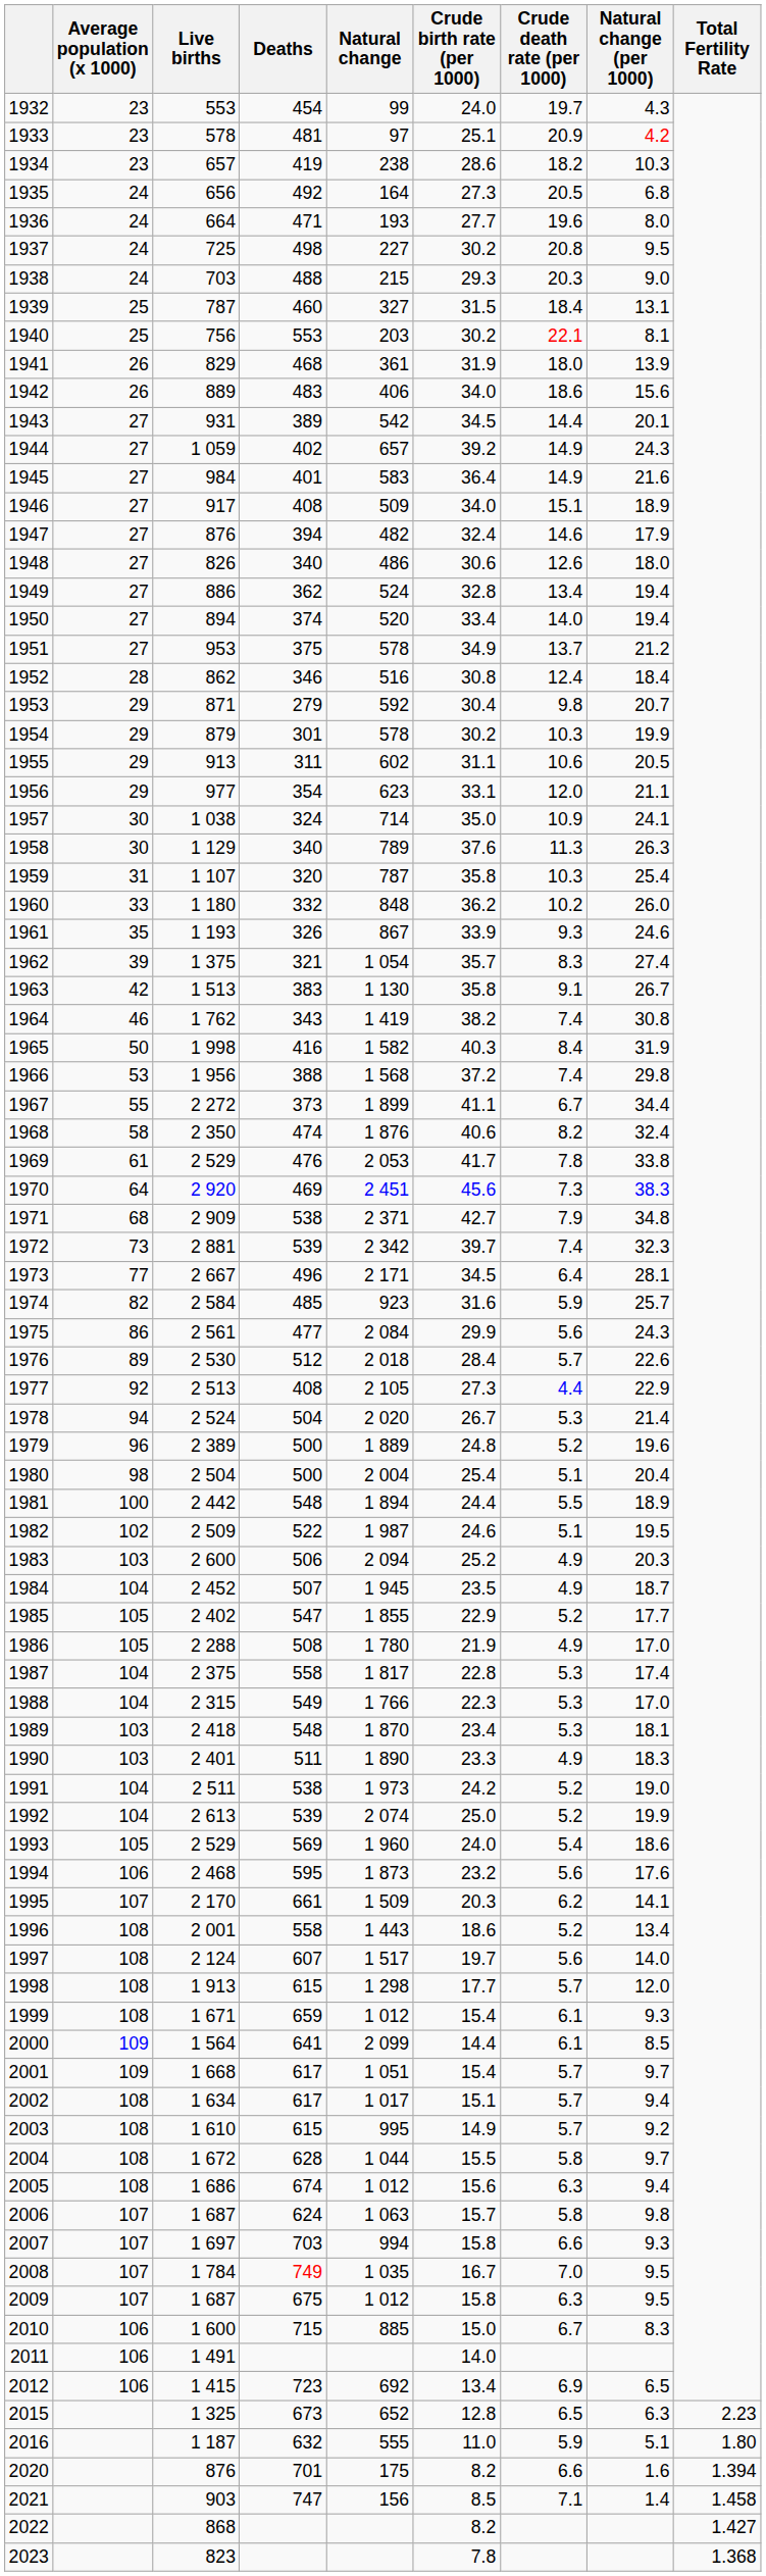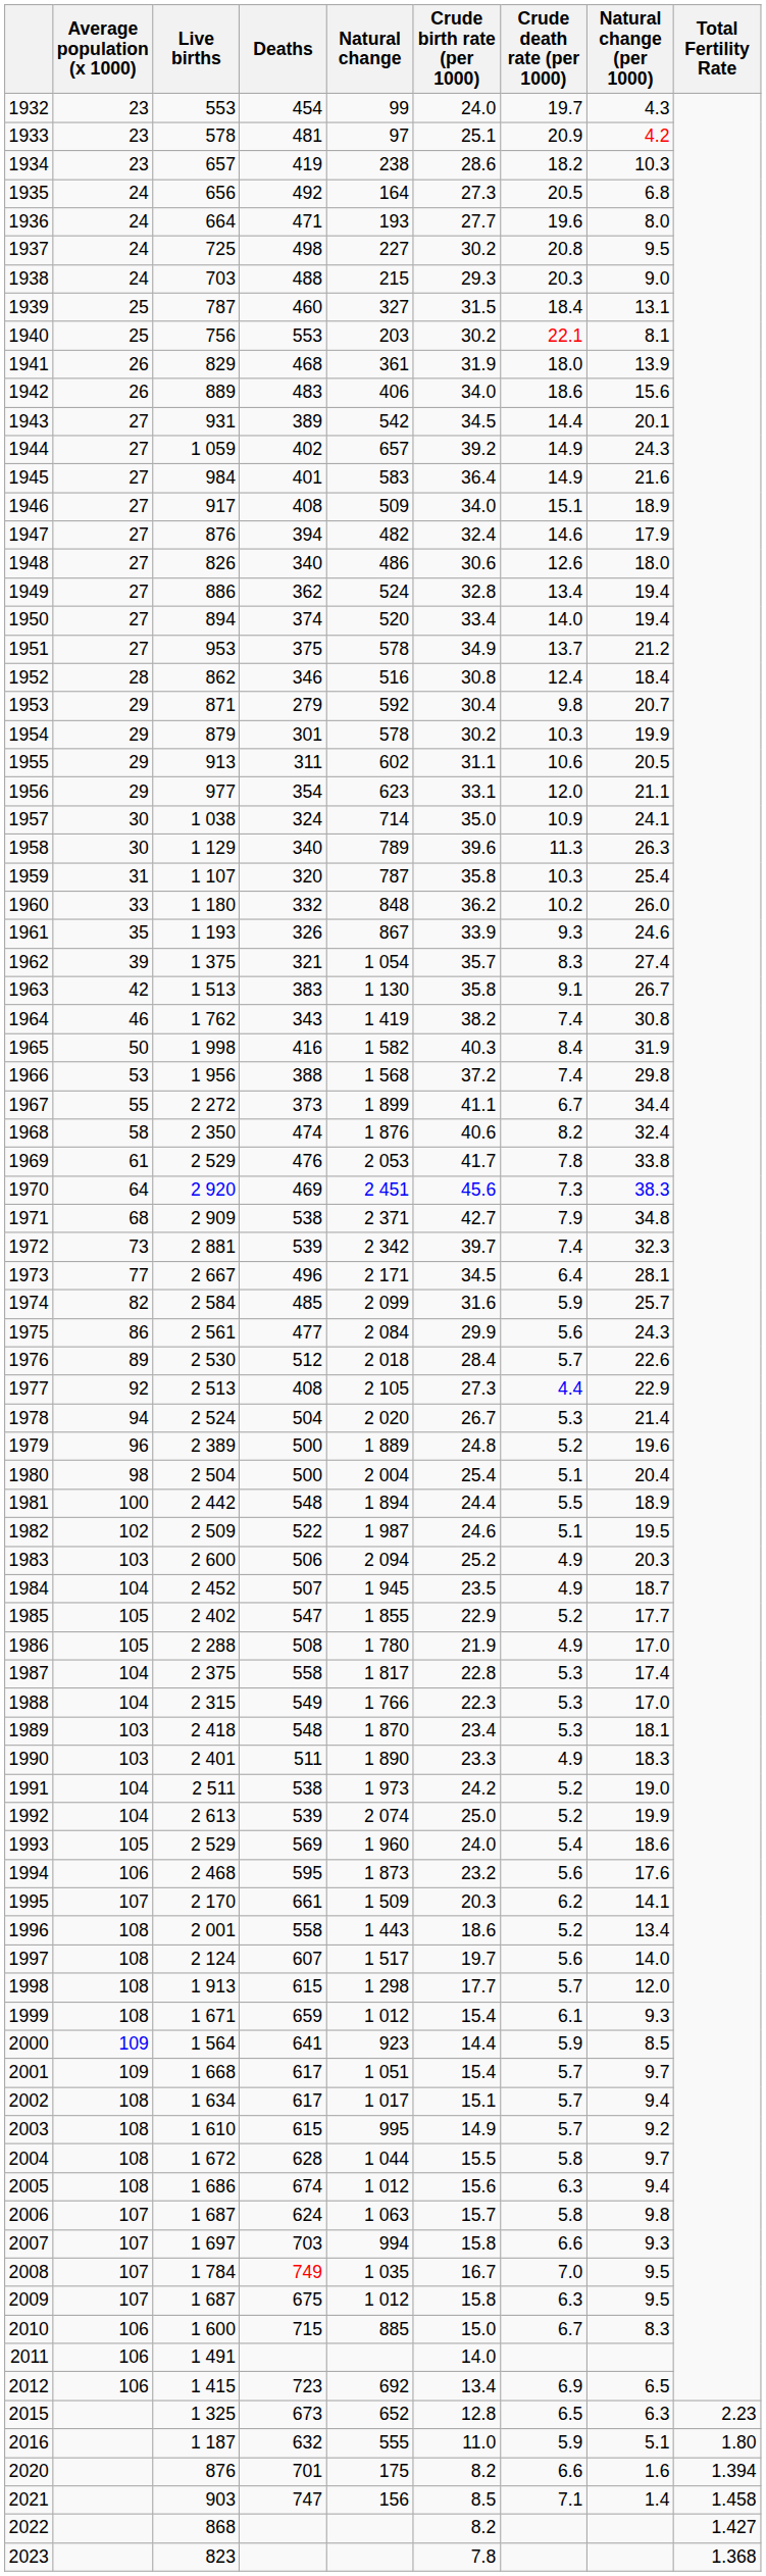 <table class="wikitable sortable" style="text-align: right;">
 <tr>
 <th></th>
 <th width="70pt">Average population (x 1000)</th>
 <th width="70pt">Live births</th>
 <th width="70pt">Deaths</th>
 <th width="70pt">Natural change</th>
 <th width="70pt">Crude birth rate (per 1000)</th>
 <th width="70pt">Crude death rate (per 1000)</th>
 <th width="70pt">Natural change (per 1000)</th>
 <th width="70pt">Total Fertility Rate</th>
 </tr>
 <tr>
 <td>1932</td>
 <td>23</td>
 <td>553</td>
 <td>454</td>
 <td>99</td>
 <td>24.0</td>
 <td>19.7</td>
 <td>4.3</td>
 </tr>
 <tr>
 <td>1933</td>
 <td>23</td>
 <td>578</td>
 <td>481</td>
 <td>97</td>
 <td>25.1</td>
 <td>20.9</td>
 <td style="color: red">4.2</td>
 </tr>
 <tr>
 <td>1934</td>
 <td>23</td>
 <td>657</td>
 <td>419</td>
 <td>238</td>
 <td>28.6</td>
 <td>18.2</td>
 <td>10.3</td>
 </tr>
 <tr>
 <td>1935</td>
 <td>24</td>
 <td>656</td>
 <td>492</td>
 <td>164</td>
 <td>27.3</td>
 <td>20.5</td>
 <td>6.8</td>
 </tr>
 <tr>
 <td>1936</td>
 <td>24</td>
 <td>664</td>
 <td>471</td>
 <td>193</td>
 <td>27.7</td>
 <td>19.6</td>
 <td>8.0</td>
 </tr>
 <tr>
 <td>1937</td>
 <td>24</td>
 <td>725</td>
 <td>498</td>
 <td>227</td>
 <td>30.2</td>
 <td>20.8</td>
 <td>9.5</td>
 </tr>
 <tr>
 <td>1938</td>
 <td>24</td>
 <td>703</td>
 <td>488</td>
 <td>215</td>
 <td>29.3</td>
 <td>20.3</td>
 <td>9.0</td>
 </tr>
 <tr>
 <td>1939</td>
 <td>25</td>
 <td>787</td>
 <td>460</td>
 <td>327</td>
 <td>31.5</td>
 <td>18.4</td>
 <td>13.1</td>
 </tr>
 <tr>
 <td>1940</td>
 <td>25</td>
 <td>756</td>
 <td>553</td>
 <td>203</td>
 <td>30.2</td>
 <td style="color:red">22.1</td>
 <td>8.1</td>
 </tr>
 <tr>
 <td>1941</td>
 <td>26</td>
 <td>829</td>
 <td>468</td>
 <td>361</td>
 <td>31.9</td>
 <td>18.0</td>
 <td>13.9</td>
 </tr>
 <tr>
 <td>1942</td>
 <td>26</td>
 <td>889</td>
 <td>483</td>
 <td>406</td>
 <td>34.0</td>
 <td>18.6</td>
 <td>15.6</td>
 </tr>
 <tr>
 <td>1943</td>
 <td>27</td>
 <td>931</td>
 <td>389</td>
 <td>542</td>
 <td>34.5</td>
 <td>14.4</td>
 <td>20.1</td>
 </tr>
 <tr>
 <td>1944</td>
 <td>27</td>
 <td>1 059</td>
 <td>402</td>
 <td>657</td>
 <td>39.2</td>
 <td>14.9</td>
 <td>24.3</td>
 </tr>
 <tr>
 <td>1945</td>
 <td>27</td>
 <td>984</td>
 <td>401</td>
 <td>583</td>
 <td>36.4</td>
 <td>14.9</td>
 <td>21.6</td>
 </tr>
 <tr>
 <td>1946</td>
 <td>27</td>
 <td>917</td>
 <td>408</td>
 <td>509</td>
 <td>34.0</td>
 <td>15.1</td>
 <td>18.9</td>
 </tr>
 <tr>
 <td>1947</td>
 <td>27</td>
 <td>876</td>
 <td>394</td>
 <td>482</td>
 <td>32.4</td>
 <td>14.6</td>
 <td>17.9</td>
 </tr>
 <tr>
 <td>1948</td>
 <td>27</td>
 <td>826</td>
 <td>340</td>
 <td>486</td>
 <td>30.6</td>
 <td>12.6</td>
 <td>18.0</td>
 </tr>
 <tr>
 <td>1949</td>
 <td>27</td>
 <td>886</td>
 <td>362</td>
 <td>524</td>
 <td>32.8</td>
 <td>13.4</td>
 <td>19.4</td>
 </tr>
 <tr>
 <td>1950</td>
 <td>27</td>
 <td>894</td>
 <td>374</td>
 <td>520</td>
 <td>33.4</td>
 <td>14.0</td>
 <td>19.4</td>
 </tr>
 <tr>
 <td>1951</td>
 <td>27</td>
 <td>953</td>
 <td>375</td>
 <td>578</td>
 <td>34.9</td>
 <td>13.7</td>
 <td>21.2</td>
 </tr>
 <tr>
 <td>1952</td>
 <td>28</td>
 <td>862</td>
 <td>346</td>
 <td>516</td>
 <td>30.8</td>
 <td>12.4</td>
 <td>18.4</td>
 </tr>
 <tr>
 <td>1953</td>
 <td>29</td>
 <td>871</td>
 <td>279</td>
 <td>592</td>
 <td>30.4</td>
 <td>9.8</td>
 <td>20.7</td>
 </tr>
 <tr>
 <td>1954</td>
 <td>29</td>
 <td>879</td>
 <td>301</td>
 <td>578</td>
 <td>30.2</td>
 <td>10.3</td>
 <td>19.9</td>
 </tr>
 <tr>
 <td>1955</td>
 <td>29</td>
 <td>913</td>
 <td>311</td>
 <td>602</td>
 <td>31.1</td>
 <td>10.6</td>
 <td>20.5</td>
 </tr>
 <tr>
 <td>1956</td>
 <td>29</td>
 <td>977</td>
 <td>354</td>
 <td>623</td>
 <td>33.1</td>
 <td>12.0</td>
 <td>21.1</td>
 </tr>
 <tr>
 <td>1957</td>
 <td>30</td>
 <td>1 038</td>
 <td>324</td>
 <td>714</td>
 <td>35.0</td>
 <td>10.9</td>
 <td>24.1</td>
 </tr>
 <tr>
 <td>1958</td>
 <td>30</td>
 <td>1 129</td>
 <td>340</td>
 <td>789</td>
-<td>37.6</td>
+<td>39.6</td>
 <td>11.3</td>
 <td>26.3</td>
 </tr>
 <tr>
 <td>1959</td>
 <td>31</td>
 <td>1 107</td>
 <td>320</td>
 <td>787</td>
 <td>35.8</td>
 <td>10.3</td>
 <td>25.4</td>
 </tr>
 <tr>
 <td>1960</td>
 <td>33</td>
 <td>1 180</td>
 <td>332</td>
 <td>848</td>
 <td>36.2</td>
 <td>10.2</td>
 <td>26.0</td>
 </tr>
 <tr>
 <td>1961</td>
 <td>35</td>
 <td>1 193</td>
 <td>326</td>
 <td>867</td>
 <td>33.9</td>
 <td>9.3</td>
 <td>24.6</td>
 </tr>
 <tr>
 <td>1962</td>
 <td>39</td>
 <td>1 375</td>
 <td>321</td>
 <td>1 054</td>
 <td>35.7</td>
 <td>8.3</td>
 <td>27.4</td>
 </tr>
 <tr>
 <td>1963</td>
 <td>42</td>
 <td>1 513</td>
 <td>383</td>
 <td>1 130</td>
 <td>35.8</td>
 <td>9.1</td>
 <td>26.7</td>
 </tr>
 <tr>
 <td>1964</td>
 <td>46</td>
 <td>1 762</td>
 <td>343</td>
 <td>1 419</td>
 <td>38.2</td>
 <td>7.4</td>
 <td>30.8</td>
 </tr>
 <tr>
 <td>1965</td>
 <td>50</td>
 <td>1 998</td>
 <td>416</td>
 <td>1 582</td>
 <td>40.3</td>
 <td>8.4</td>
 <td>31.9</td>
 </tr>
 <tr>
 <td>1966</td>
 <td>53</td>
 <td>1 956</td>
 <td>388</td>
 <td>1 568</td>
 <td>37.2</td>
 <td>7.4</td>
 <td>29.8</td>
 </tr>
 <tr>
 <td>1967</td>
 <td>55</td>
 <td>2 272</td>
 <td>373</td>
 <td>1 899</td>
 <td>41.1</td>
 <td>6.7</td>
 <td>34.4</td>
 </tr>
 <tr>
 <td>1968</td>
 <td>58</td>
 <td>2 350</td>
 <td>474</td>
 <td>1 876</td>
 <td>40.6</td>
 <td>8.2</td>
 <td>32.4</td>
 </tr>
 <tr>
 <td>1969</td>
 <td>61</td>
 <td>2 529</td>
 <td>476</td>
 <td>2 053</td>
 <td>41.7</td>
 <td>7.8</td>
 <td>33.8</td>
 </tr>
 <tr>
 <td>1970</td>
 <td>64</td>
 <td style="color: blue">2 920</td>
 <td>469</td>
 <td style="color: blue">2 451</td>
 <td style="color: blue">45.6</td>
 <td>7.3</td>
 <td style="color: blue">38.3</td>
 </tr>
 <tr>
 <td>1971</td>
 <td>68</td>
 <td>2 909</td>
 <td>538</td>
 <td>2 371</td>
 <td>42.7</td>
 <td>7.9</td>
 <td>34.8</td>
 </tr>
 <tr>
 <td>1972</td>
 <td>73</td>
 <td>2 881</td>
 <td>539</td>
 <td>2 342</td>
 <td>39.7</td>
 <td>7.4</td>
 <td>32.3</td>
 </tr>
 <tr>
 <td>1973</td>
 <td>77</td>
 <td>2 667</td>
 <td>496</td>
 <td>2 171</td>
 <td>34.5</td>
 <td>6.4</td>
 <td>28.1</td>
 </tr>
 <tr>
 <td>1974</td>
 <td>82</td>
 <td>2 584</td>
 <td>485</td>
-<td>923</td>
+<td>2 099</td>
 <td>31.6</td>
 <td>5.9</td>
 <td>25.7</td>
 </tr>
 <tr>
 <td>1975</td>
 <td>86</td>
 <td>2 561</td>
 <td>477</td>
 <td>2 084</td>
 <td>29.9</td>
 <td>5.6</td>
 <td>24.3</td>
 </tr>
 <tr>
 <td>1976</td>
 <td>89</td>
 <td>2 530</td>
 <td>512</td>
 <td>2 018</td>
 <td>28.4</td>
 <td>5.7</td>
 <td>22.6</td>
 </tr>
 <tr>
 <td>1977</td>
 <td>92</td>
 <td>2 513</td>
 <td>408</td>
 <td>2 105</td>
 <td>27.3</td>
 <td style="color: blue">4.4</td>
 <td>22.9</td>
 </tr>
 <tr>
 <td>1978</td>
 <td>94</td>
 <td>2 524</td>
 <td>504</td>
 <td>2 020</td>
 <td>26.7</td>
 <td>5.3</td>
 <td>21.4</td>
 </tr>
 <tr>
 <td>1979</td>
 <td>96</td>
 <td>2 389</td>
 <td>500</td>
 <td>1 889</td>
 <td>24.8</td>
 <td>5.2</td>
 <td>19.6</td>
 </tr>
 <tr>
 <td>1980</td>
 <td>98</td>
 <td>2 504</td>
 <td>500</td>
 <td>2 004</td>
 <td>25.4</td>
 <td>5.1</td>
 <td>20.4</td>
 </tr>
 <tr>
 <td>1981</td>
 <td>100</td>
 <td>2 442</td>
 <td>548</td>
 <td>1 894</td>
 <td>24.4</td>
 <td>5.5</td>
 <td>18.9</td>
 </tr>
 <tr>
 <td>1982</td>
 <td>102</td>
 <td>2 509</td>
 <td>522</td>
 <td>1 987</td>
 <td>24.6</td>
 <td>5.1</td>
 <td>19.5</td>
 </tr>
 <tr>
 <td>1983</td>
 <td>103</td>
 <td>2 600</td>
 <td>506</td>
 <td>2 094</td>
 <td>25.2</td>
 <td>4.9</td>
 <td>20.3</td>
 </tr>
 <tr>
 <td>1984</td>
 <td>104</td>
 <td>2 452</td>
 <td>507</td>
 <td>1 945</td>
 <td>23.5</td>
 <td>4.9</td>
 <td>18.7</td>
 </tr>
 <tr>
 <td>1985</td>
 <td>105</td>
 <td>2 402</td>
 <td>547</td>
 <td>1 855</td>
 <td>22.9</td>
 <td>5.2</td>
 <td>17.7</td>
 </tr>
 <tr>
 <td>1986</td>
 <td>105</td>
 <td>2 288</td>
 <td>508</td>
 <td>1 780</td>
 <td>21.9</td>
 <td>4.9</td>
 <td>17.0</td>
 </tr>
 <tr>
 <td>1987</td>
 <td>104</td>
 <td>2 375</td>
 <td>558</td>
 <td>1 817</td>
 <td>22.8</td>
 <td>5.3</td>
 <td>17.4</td>
 </tr>
 <tr>
 <td>1988</td>
 <td>104</td>
 <td>2 315</td>
 <td>549</td>
 <td>1 766</td>
 <td>22.3</td>
 <td>5.3</td>
 <td>17.0</td>
 </tr>
 <tr>
 <td>1989</td>
 <td>103</td>
 <td>2 418</td>
 <td>548</td>
 <td>1 870</td>
 <td>23.4</td>
 <td>5.3</td>
 <td>18.1</td>
 </tr>
 <tr>
 <td>1990</td>
 <td>103</td>
 <td>2 401</td>
 <td>511</td>
 <td>1 890</td>
 <td>23.3</td>
 <td>4.9</td>
 <td>18.3</td>
 </tr>
 <tr>
 <td>1991</td>
 <td>104</td>
 <td>2 511</td>
 <td>538</td>
 <td>1 973</td>
 <td>24.2</td>
 <td>5.2</td>
 <td>19.0</td>
 </tr>
 <tr>
 <td>1992</td>
 <td>104</td>
 <td>2 613</td>
 <td>539</td>
 <td>2 074</td>
 <td>25.0</td>
 <td>5.2</td>
 <td>19.9</td>
 </tr>
 <tr>
 <td>1993</td>
 <td>105</td>
 <td>2 529</td>
 <td>569</td>
 <td>1 960</td>
 <td>24.0</td>
 <td>5.4</td>
 <td>18.6</td>
 </tr>
 <tr>
 <td>1994</td>
 <td>106</td>
 <td>2 468</td>
 <td>595</td>
 <td>1 873</td>
 <td>23.2</td>
 <td>5.6</td>
 <td>17.6</td>
 </tr>
 <tr>
 <td>1995</td>
 <td>107</td>
 <td>2 170</td>
 <td>661</td>
 <td>1 509</td>
 <td>20.3</td>
 <td>6.2</td>
 <td>14.1</td>
 </tr>
 <tr>
 <td>1996</td>
 <td>108</td>
 <td>2 001</td>
 <td>558</td>
 <td>1 443</td>
 <td>18.6</td>
 <td>5.2</td>
 <td>13.4</td>
 </tr>
 <tr>
 <td>1997</td>
 <td>108</td>
 <td>2 124</td>
 <td>607</td>
 <td>1 517</td>
 <td>19.7</td>
 <td>5.6</td>
 <td>14.0</td>
 </tr>
 <tr>
 <td>1998</td>
 <td>108</td>
 <td>1 913</td>
 <td>615</td>
 <td>1 298</td>
 <td>17.7</td>
 <td>5.7</td>
 <td>12.0</td>
 </tr>
 <tr>
 <td>1999</td>
 <td>108</td>
 <td>1 671</td>
 <td>659</td>
 <td>1 012</td>
 <td>15.4</td>
 <td>6.1</td>
 <td>9.3</td>
 </tr>
 <tr>
 <td>2000</td>
 <td style="color: blue">109</td>
 <td>1 564</td>
 <td>641</td>
-<td>2 099</td>
+<td>923</td>
 <td>14.4</td>
-<td>6.1</td>
+<td>5.9</td>
 <td>8.5</td>
 </tr>
 <tr>
 <td>2001</td>
 <td>109</td>
 <td>1 668</td>
 <td>617</td>
 <td>1 051</td>
 <td>15.4</td>
 <td>5.7</td>
 <td>9.7</td>
 </tr>
 <tr>
 <td>2002</td>
 <td>108</td>
 <td>1 634</td>
 <td>617</td>
 <td>1 017</td>
 <td>15.1</td>
 <td>5.7</td>
 <td>9.4</td>
 </tr>
 <tr>
 <td>2003</td>
 <td>108</td>
 <td>1 610</td>
 <td>615</td>
 <td>995</td>
 <td>14.9</td>
 <td>5.7</td>
 <td>9.2</td>
 </tr>
 <tr>
 <td>2004</td>
 <td>108</td>
 <td>1 672</td>
 <td>628</td>
 <td>1 044</td>
 <td>15.5</td>
 <td>5.8</td>
 <td>9.7</td>
 </tr>
 <tr>
 <td>2005</td>
 <td>108</td>
 <td>1 686</td>
 <td>674</td>
 <td>1 012</td>
 <td>15.6</td>
 <td>6.3</td>
 <td>9.4</td>
 </tr>
 <tr>
 <td>2006</td>
 <td>107</td>
 <td>1 687</td>
 <td>624</td>
 <td>1 063</td>
 <td>15.7</td>
 <td>5.8</td>
 <td>9.8</td>
 </tr>
 <tr>
 <td>2007</td>
 <td>107</td>
 <td>1 697</td>
 <td>703</td>
 <td>994</td>
 <td>15.8</td>
 <td>6.6</td>
 <td>9.3</td>
 </tr>
 <tr>
 <td>2008</td>
 <td>107</td>
 <td>1 784</td>
 <td style="color: red">749</td>
 <td>1 035</td>
 <td>16.7</td>
 <td>7.0</td>
 <td>9.5</td>
 </tr>
 <tr>
 <td>2009</td>
 <td>107</td>
 <td>1 687</td>
 <td>675</td>
 <td>1 012</td>
 <td>15.8</td>
 <td>6.3</td>
 <td>9.5</td>
 </tr>
 <tr>
 <td>2010</td>
 <td>106</td>
 <td>1 600</td>
 <td>715</td>
 <td>885</td>
 <td>15.0</td>
 <td>6.7</td>
 <td>8.3</td>
 </tr>
 <tr>
 <td>2011</td>
 <td>106</td>
 <td>1 491</td>
 <td></td>
 <td></td>
 <td>14.0</td>
 <td></td>
 <td></td>
 </tr>
 <tr>
 <td>2012</td>
 <td>106</td>
 <td>1 415</td>
 <td>723</td>
 <td>692</td>
 <td>13.4</td>
 <td>6.9</td>
 <td>6.5</td>
 </tr>
 <tr>
 <td>2015</td>
 <td></td>
 <td>1 325</td>
 <td>673</td>
 <td>652</td>
 <td>12.8</td>
 <td>6.5</td>
 <td>6.3</td>
 <td>2.23</td>
 </tr>
 <tr>
 <td>2016</td>
 <td></td>
 <td>1 187</td>
 <td>632</td>
 <td>555</td>
 <td>11.0</td>
 <td>5.9</td>
 <td>5.1</td>
 <td>1.80</td>
 </tr>
 <tr>
 <td>2020</td>
 <td></td>
 <td>876</td>
 <td>701</td>
 <td>175</td>
 <td>8.2</td>
 <td>6.6</td>
 <td>1.6</td>
 <td>1.394</td>
 </tr>
 <tr>
 <td>2021</td>
 <td></td>
 <td>903</td>
 <td>747</td>
 <td>156</td>
 <td>8.5</td>
 <td>7.1</td>
 <td>1.4</td>
 <td>1.458</td>
 </tr>
 <tr>
 <td>2022</td>
 <td></td>
 <td>868</td>
 <td></td>
 <td></td>
 <td>8.2</td>
 <td></td>
 <td></td>
 <td>1.427</td>
 </tr>
 <tr>
 <td>2023</td>
 <td></td>
 <td>823</td>
 <td></td>
 <td></td>
 <td>7.8</td>
 <td></td>
 <td></td>
 <td>1.368</td>
 </tr>
 </table>
